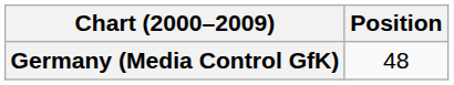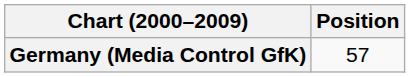 <table class="wikitable plainrowheaders" style="text-align:center">
 <tr>
 <th>Chart (2000–2009)</th>
 <th>Position</th>
 </tr>
 <tr>
 <th scope="row">Germany (Media Control GfK)</th>
-<td>48</td>
+<td>57</td>
 </tr>
 </table>
